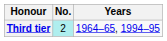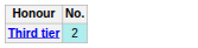 <table class="wikitable plainrowheaders">
 <tr>
 <th scope=col>Honour</th>
 <th scope=col>No.</th>
-<th scope=col>Years</th>
 </tr>
 <tr>
 <th scope=row><a href='#'>Third tier</a></th>
 <td align=center style="background: paleturquoise;">2</td>
-<td><a href='#'>1964–65</a>, <a href='#'>1994–95</a></td>
 </tr>
 </table>
